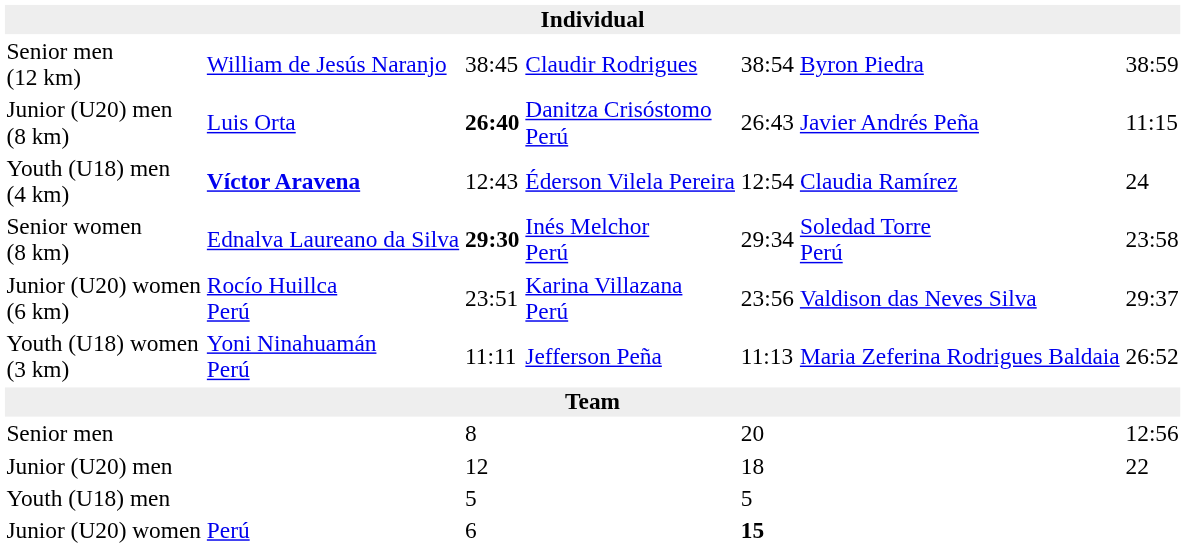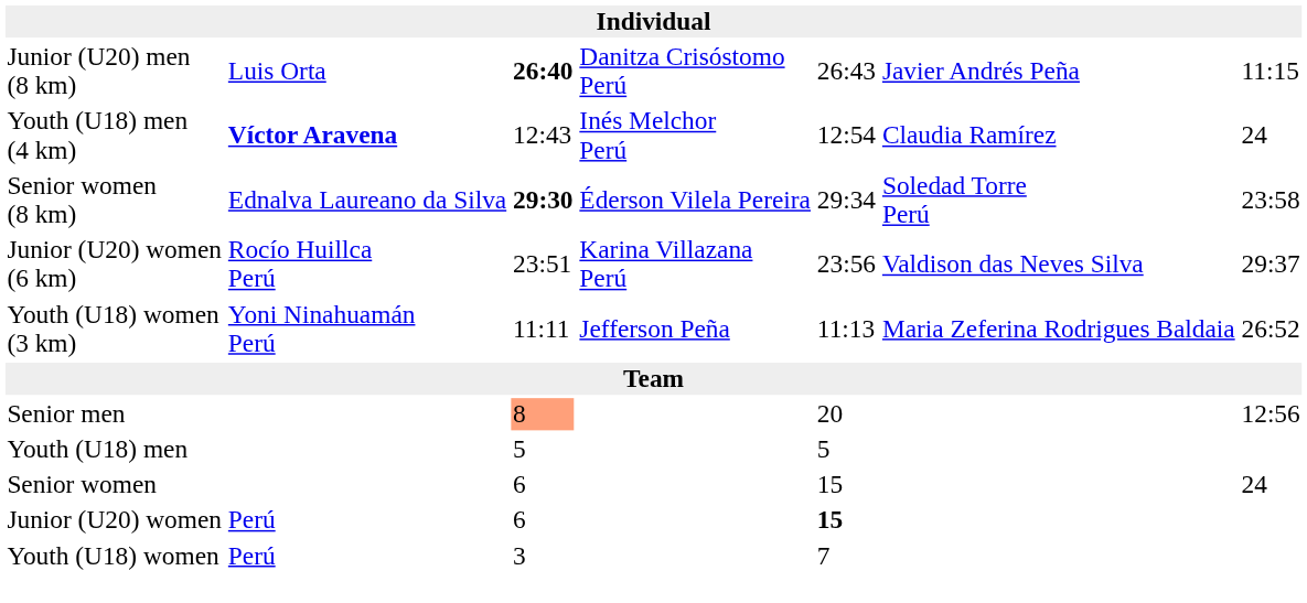 <table>
 <tr>
 <td colspan=7 bgcolor=#eeeeee style=text-align:center;><strong>Individual</strong></td>
-</tr>
-<tr>
-<td>Senior men<br>(12 km)</td>
-<td><a href='#'>William de Jesús Naranjo</a><br></td>
-<td>38:45</td>
-<td><a href='#'>Claudir Rodrigues</a><br></td>
-<td>38:54</td>
-<td><a href='#'>Byron Piedra</a><br></td>
-<td>38:59</td>
 </tr>
 <tr>
 <td>Junior (U20) men<br>(8 km)</td>
 <td><a href='#'>Luis Orta</a><br></td>
 <td><strong>26:40</strong></td>
 <td><a href='#'>Danitza Crisóstomo</a><br> <a href='#'>Perú</a></td>
 <td>26:43</td>
 <td><a href='#'>Javier Andrés Peña</a><br></td>
 <td>11:15</td>
 </tr>
 <tr>
 <td>Youth (U18) men<br>(4 km)</td>
 <td><strong><a href='#'>Víctor Aravena</a><br></strong></td>
 <td>12:43</td>
-<td><a href='#'>Éderson Vilela Pereira</a><br></td>
+<td><a href='#'>Inés Melchor</a><br> <a href='#'>Perú</a></td>
 <td>12:54</td>
 <td><a href='#'>Claudia Ramírez</a><br></td>
 <td>24</td>
 </tr>
 <tr>
 <td>Senior women<br>(8 km)</td>
 <td><a href='#'>Ednalva Laureano da Silva</a><br></td>
 <td><strong>29:30</strong></td>
-<td><a href='#'>Inés Melchor</a><br> <a href='#'>Perú</a></td>
+<td><a href='#'>Éderson Vilela Pereira</a><br></td>
 <td>29:34</td>
 <td><a href='#'>Soledad Torre</a><br> <a href='#'>Perú</a></td>
 <td>23:58</td>
 </tr>
 <tr>
 <td>Junior (U20) women<br>(6 km)</td>
 <td><a href='#'>Rocío Huillca</a><br> <a href='#'>Perú</a></td>
 <td>23:51</td>
 <td><a href='#'>Karina Villazana</a><br> <a href='#'>Perú</a></td>
 <td>23:56</td>
 <td><a href='#'>Valdison das Neves Silva</a><br></td>
 <td>29:37</td>
 </tr>
 <tr>
 <td>Youth (U18) women<br>(3 km)</td>
 <td><a href='#'>Yoni Ninahuamán</a><br> <a href='#'>Perú</a></td>
 <td>11:11</td>
 <td><a href='#'>Jefferson Peña</a><br></td>
 <td>11:13</td>
 <td><a href='#'>Maria Zeferina Rodrigues Baldaia</a><br></td>
 <td>26:52</td>
 </tr>
 <tr>
 <td colspan=7 bgcolor=#eeeeee style=text-align:center;><strong>Team</strong></td>
 </tr>
 <tr>
 <td>Senior men</td>
 <td></td>
-<td>8</td>
+<td style="background: lightsalmon;">8</td>
 <td></td>
 <td>20</td>
 <td></td>
 <td>12:56</td>
-</tr>
-<tr>
-<td>Junior (U20) men</td>
-<td></td>
-<td>12</td>
-<td></td>
-<td>18</td>
-<td></td>
-<td>22</td>
 </tr>
 <tr>
 <td>Youth (U18) men</td>
 <td></td>
 <td>5</td>
 <td></td>
 <td>5</td>
 <td></td>
 <td></td>
 </tr>
 <tr>
+<td>Senior women</td>
+<td></td>
+<td>6</td>
+<td></td>
+<td>15</td>
+<td></td>
+<td>24</td>
+</tr>
+<tr>
 <td>Junior (U20) women</td>
 <td> <a href='#'>Perú</a></td>
 <td>6</td>
 <td></td>
 <td><strong>15</strong></td>
 <td></td>
 <td></td>
 </tr>
+<tr>
+<td>Youth (U18) women</td>
+<td> <a href='#'>Perú</a></td>
+<td>3</td>
+<td></td>
+<td>7</td>
+<td></td>
+<td></td>
+</tr>
 </table>
